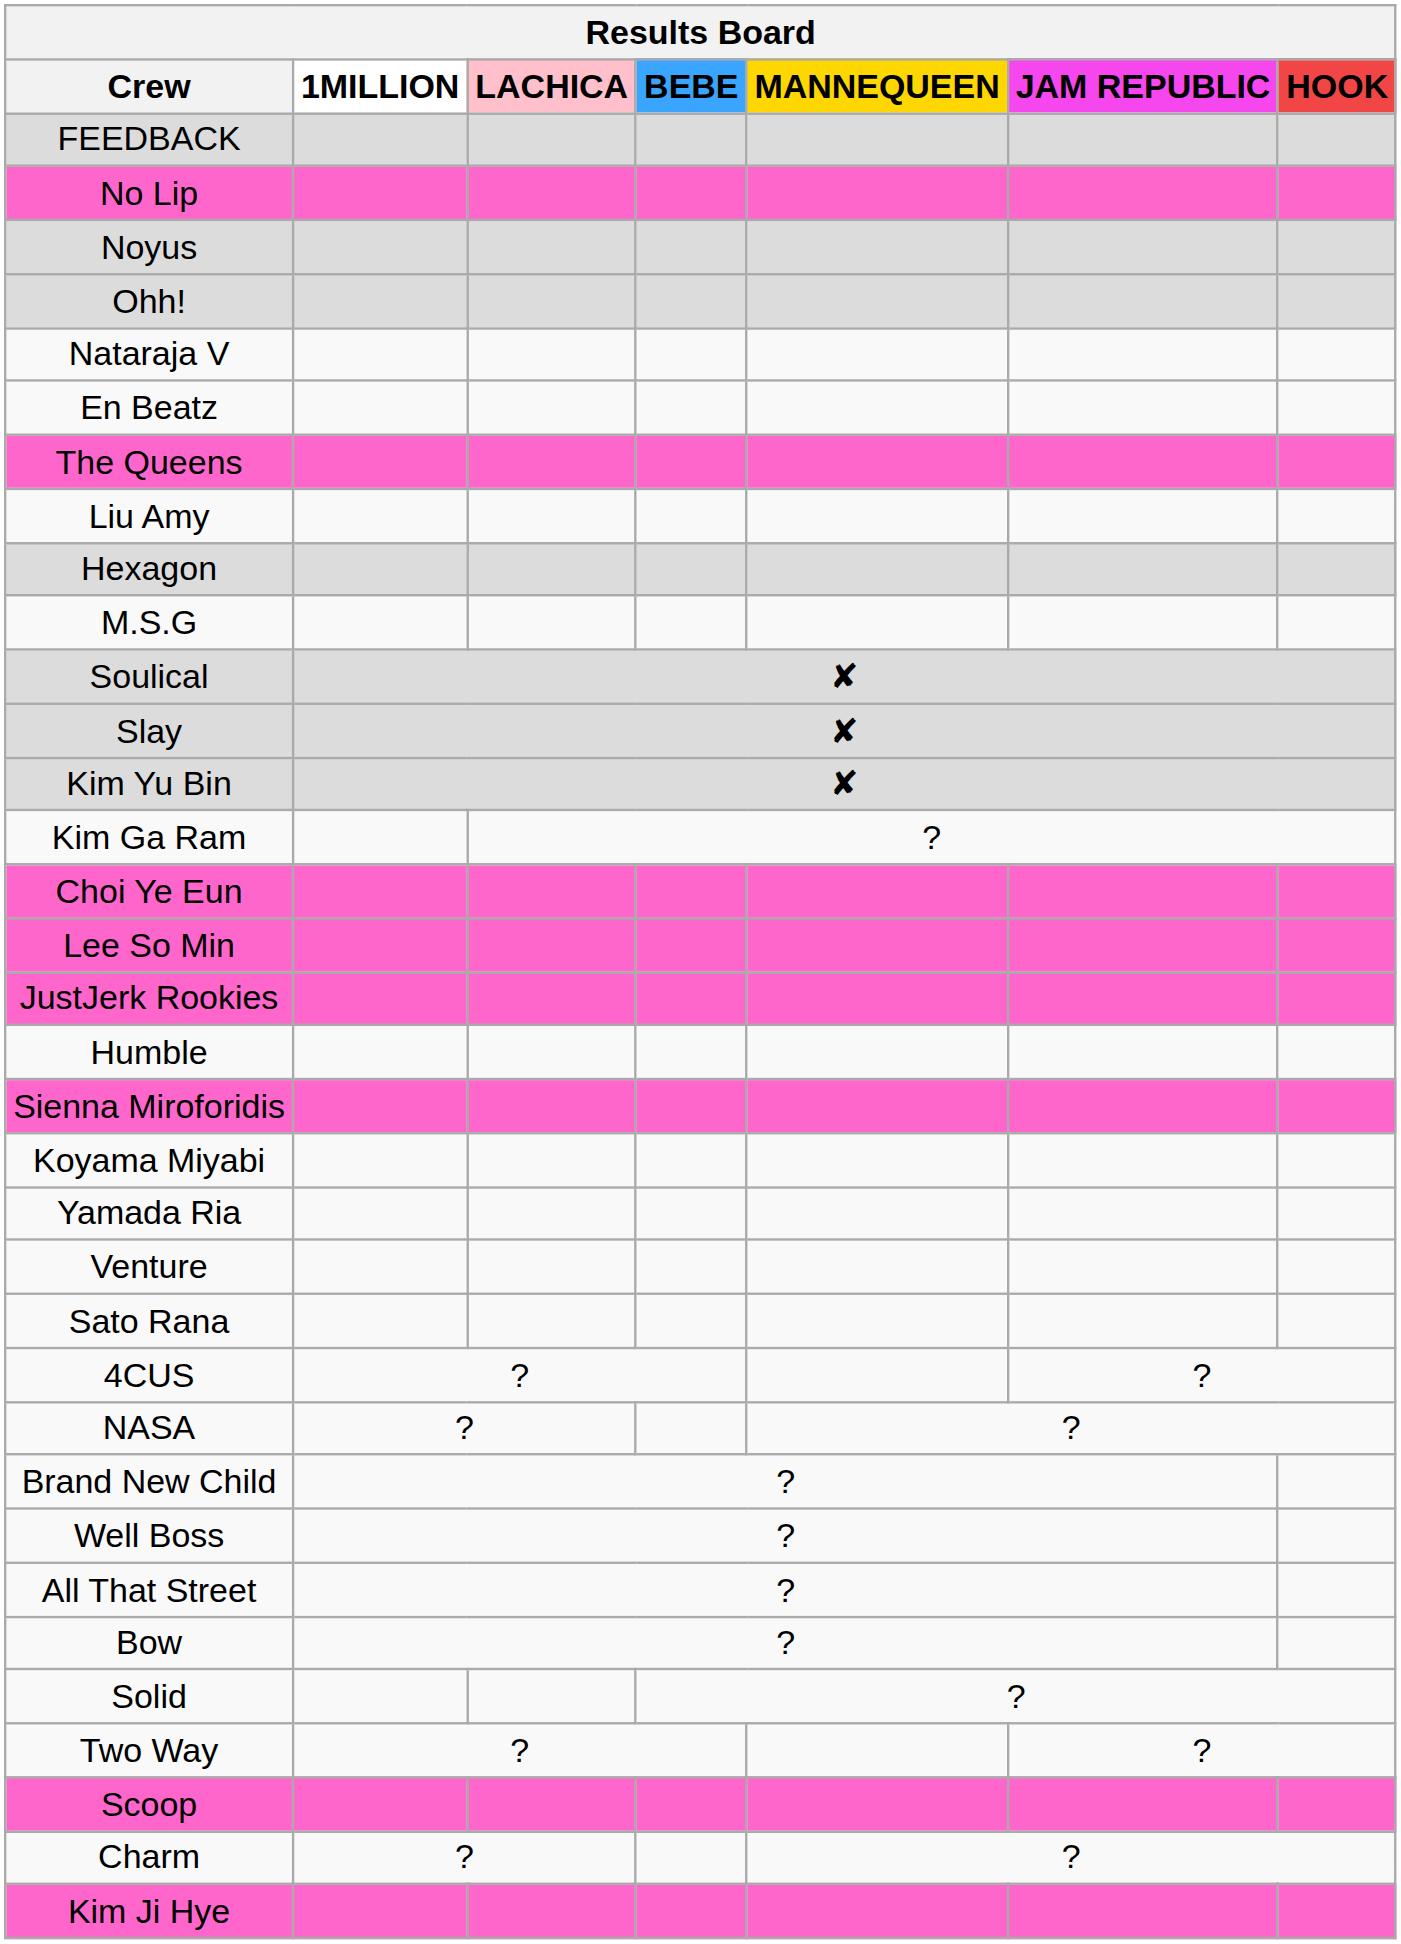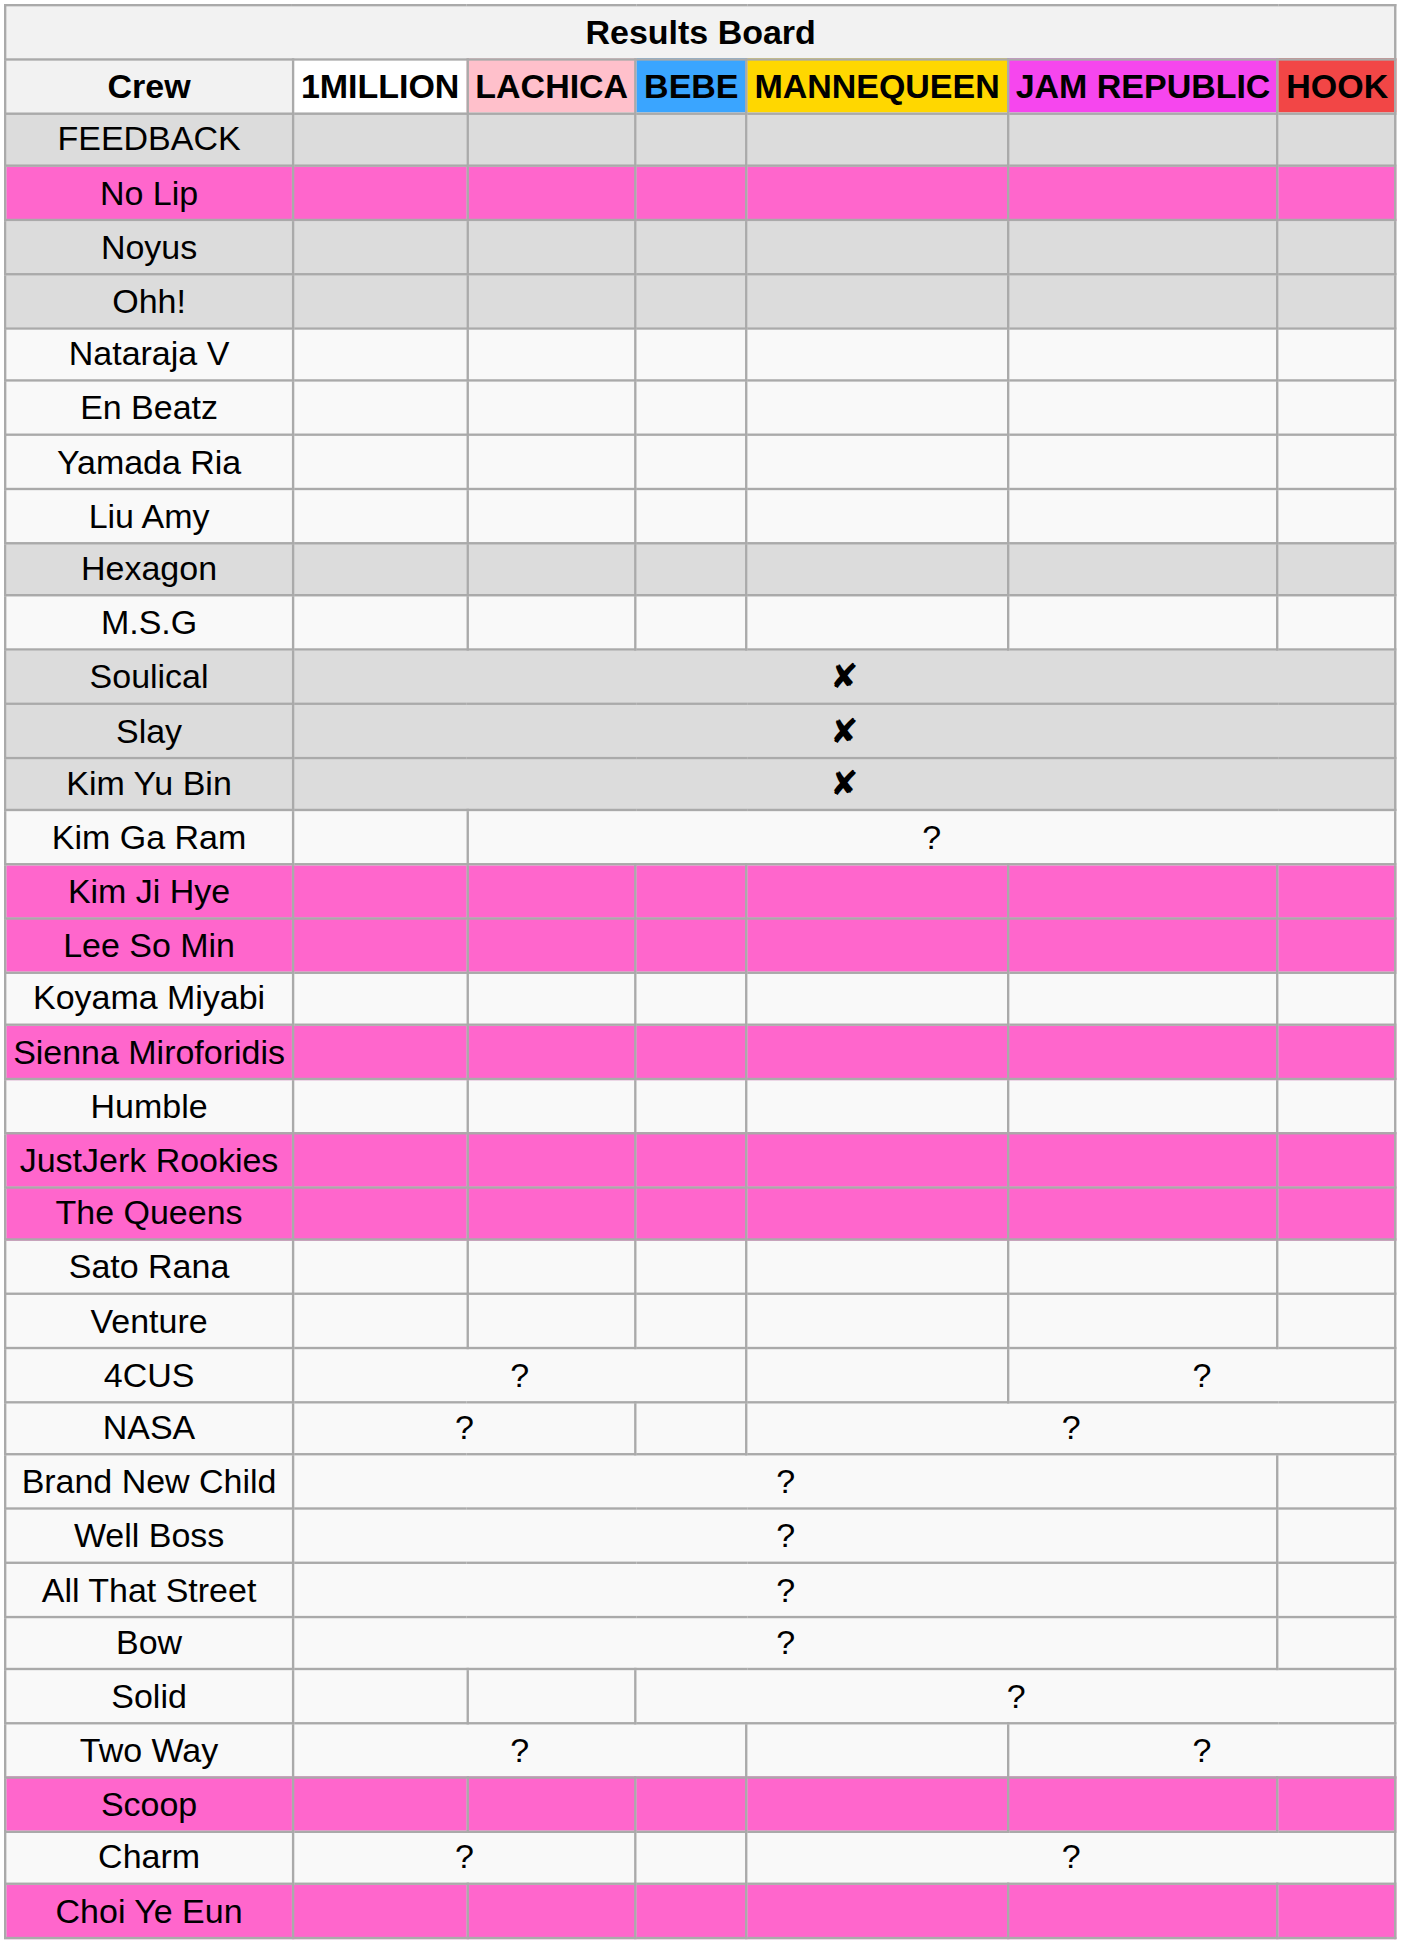 <table class="wikitable mw-collapsible mw-collapsed" style="text-align:center; font-size:90%">
 <tr style="text-align:left" |>
 <th colspan="7">Results Board</th>
 </tr>
 <tr>
 <th>Crew</th>
 <th style="background:white">1MILLION</th>
 <th style="background:pink"><strong>LACHICA</strong></th>
 <th style="background:#3AA5FF"><strong>BEBE</strong></th>
 <th style="background:gold">MANNEQUEEN</th>
 <th style="background:#F646EE">JAM REPUBLIC</th>
 <th style="background:#F24646"><strong>HOOK</strong></th>
 </tr>
 <tr bgcolor=#dcdcdc>
 <td FEEDBACK>FEEDBACK</td>
 <td><strong></strong></td>
 <td><strong></strong></td>
 <td><strong></strong></td>
 <td><strong></strong></td>
 <td><strong></strong></td>
 <td><strong></strong></td>
 </tr>
 <tr bgcolor="#FF66CC">
 <td>No Lip</td>
 <td><strong></strong></td>
 <td><strong></strong></td>
 <td><strong></strong></td>
 <td><strong></strong></td>
 <td><strong></strong></td>
 <td><strong></strong></td>
 </tr>
 <tr bgcolor=#dcdcdc>
 <td>Noyus</td>
 <td><strong></strong></td>
 <td><strong></strong></td>
 <td><strong></strong></td>
 <td><strong></strong></td>
 <td><strong></strong></td>
 <td><strong></strong></td>
 </tr>
 <tr bgcolor=#dcdcdc>
 <td>Ohh!</td>
 <td><strong></strong></td>
 <td><strong></strong></td>
 <td><strong></strong></td>
 <td><strong></strong></td>
 <td><strong></strong></td>
 <td><strong></strong></td>
 </tr>
 <tr>
 <td>Nataraja V</td>
 <td><strong></strong></td>
 <td><strong></strong></td>
 <td><strong></strong></td>
 <td><strong></strong></td>
 <td><strong></strong></td>
 <td><strong></strong></td>
 </tr>
 <tr>
 <td>En Beatz</td>
 <td><strong></strong></td>
 <td><strong></strong></td>
 <td><strong></strong></td>
 <td><strong></strong></td>
 <td><strong></strong></td>
 <td><strong></strong></td>
 </tr>
-<tr bgcolor=#FF66CC>
-<td>The Queens</td>
+<tr>
+<td>Yamada Ria</td>
 <td><strong></strong></td>
 <td><strong></strong></td>
 <td><strong></strong></td>
 <td><strong></strong></td>
 <td><strong></strong></td>
 <td><strong></strong></td>
 </tr>
 <tr>
 <td>Liu Amy</td>
 <td><strong></strong></td>
 <td><strong></strong></td>
 <td><strong></strong></td>
 <td><strong></strong></td>
 <td><strong></strong></td>
 <td><strong></strong></td>
 </tr>
 <tr bgcolor=#dcdcdc>
 <td>Hexagon</td>
 <td><strong></strong></td>
 <td><strong></strong></td>
 <td><strong></strong></td>
 <td><strong></strong></td>
 <td><strong></strong></td>
 <td><strong></strong></td>
 </tr>
 <tr>
 <td>M.S.G</td>
 <td><strong></strong></td>
 <td><strong></strong></td>
 <td><strong></strong></td>
 <td><strong></strong></td>
 <td><strong></strong></td>
 <td><strong></strong></td>
 </tr>
 <tr bgcolor=#dcdcdc>
 <td>Soulical</td>
 <td colspan="6" style="text-align: center">✘</td>
 </tr>
 <tr bgcolor=#dcdcdc>
 <td>Slay</td>
 <td colspan="6" style="text-align: center">✘</td>
 </tr>
 <tr bgcolor=#dcdcdc>
 <td>Kim Yu Bin</td>
 <td colspan="6" style="text-align: center">✘</td>
 </tr>
 <tr>
 <td>Kim Ga Ram</td>
 <td><strong></strong></td>
 <td colspan="5" style="text-align: center">?</td>
 </tr>
 <tr bgcolor=#FF66CC>
-<td>Choi Ye Eun</td>
+<td>Kim Ji Hye</td>
 <td><strong></strong></td>
 <td><strong></strong></td>
 <td><strong></strong></td>
 <td><strong></strong></td>
 <td><strong></strong></td>
 <td><strong></strong></td>
 </tr>
 <tr bgcolor="#FF66CC">
 <td>Lee So Min</td>
 <td><strong></strong></td>
 <td><strong></strong></td>
 <td><strong></strong></td>
 <td><strong></strong></td>
 <td><strong></strong></td>
 <td><strong></strong></td>
 </tr>
+<tr>
+<td>Koyama Miyabi</td>
+<td><strong></strong></td>
+<td><strong></strong></td>
+<td><strong></strong></td>
+<td><strong></strong></td>
+<td><strong></strong></td>
+<td><strong></strong></td>
+</tr>
 <tr bgcolor=#FF66CC>
-<td>JustJerk Rookies</td>
+<td>Sienna Miroforidis</td>
 <td><strong></strong></td>
 <td><strong></strong></td>
 <td><strong></strong></td>
 <td><strong></strong></td>
 <td><strong></strong></td>
 <td><strong></strong></td>
 </tr>
 <tr>
 <td>Humble</td>
 <td><strong></strong></td>
 <td><strong></strong></td>
 <td><strong></strong></td>
 <td><strong></strong></td>
 <td><strong></strong></td>
 <td><strong></strong></td>
 </tr>
 <tr bgcolor=#FF66CC>
-<td>Sienna Miroforidis</td>
+<td>JustJerk Rookies</td>
+<td><strong></strong></td>
+<td><strong></strong></td>
+<td><strong></strong></td>
+<td><strong></strong></td>
+<td><strong></strong></td>
+<td><strong></strong></td>
+</tr>
+<tr bgcolor=#FF66CC>
+<td>The Queens</td>
 <td><strong></strong></td>
 <td><strong></strong></td>
 <td><strong></strong></td>
 <td><strong></strong></td>
 <td><strong></strong></td>
 <td><strong></strong></td>
 </tr>
 <tr>
-<td>Koyama Miyabi</td>
-<td><strong></strong></td>
-<td><strong></strong></td>
-<td><strong></strong></td>
-<td><strong></strong></td>
-<td><strong></strong></td>
-<td><strong></strong></td>
-</tr>
-<tr>
-<td>Yamada Ria</td>
+<td>Sato Rana</td>
 <td><strong></strong></td>
 <td><strong></strong></td>
 <td><strong></strong></td>
 <td><strong></strong></td>
 <td><strong></strong></td>
 <td><strong></strong></td>
 </tr>
 <tr>
 <td>Venture</td>
-<td><strong></strong></td>
-<td><strong></strong></td>
-<td><strong></strong></td>
-<td><strong></strong></td>
-<td><strong></strong></td>
-<td><strong></strong></td>
-</tr>
-<tr>
-<td>Sato Rana</td>
 <td><strong></strong></td>
 <td><strong></strong></td>
 <td><strong></strong></td>
 <td><strong></strong></td>
 <td><strong></strong></td>
 <td><strong></strong></td>
 </tr>
 <tr>
 <td>4CUS</td>
 <td colspan="3" style="text-align: center">?</td>
 <td><strong></strong></td>
 <td colspan="2" style="text-align: center">?</td>
 </tr>
 <tr>
 <td>NASA</td>
 <td colspan="2" style="text-align: center">?</td>
 <td><strong></strong></td>
 <td colspan="3" style="text-align: center">?</td>
 </tr>
 <tr>
 <td>Brand New Child</td>
 <td colspan="5" style="text-align: center">?</td>
 <td><strong></strong></td>
 </tr>
 <tr>
 <td>Well Boss</td>
 <td colspan="5" style="text-align: center">?</td>
 <td><strong></strong></td>
 </tr>
 <tr>
 <td>All That Street</td>
 <td colspan="5" style="text-align: center">?</td>
 <td><strong></strong></td>
 </tr>
 <tr>
 <td>Bow</td>
 <td colspan="5" style="text-align: center">?</td>
 <td><strong></strong></td>
 </tr>
 <tr>
 <td>Solid</td>
 <td><strong></strong></td>
 <td><strong></strong></td>
 <td colspan="4" style="text-align: center">?</td>
 </tr>
 <tr>
 <td>Two Way</td>
 <td colspan="3" style="text-align: center">?</td>
 <td><strong></strong></td>
 <td colspan="2" style="text-align: center">?</td>
 </tr>
 <tr bgcolor=#FF66CC>
 <td>Scoop</td>
 <td><strong></strong></td>
 <td><strong></strong></td>
 <td><strong></strong></td>
 <td><strong></strong></td>
 <td><strong></strong></td>
 <td><strong></strong></td>
 </tr>
 <tr>
 <td>Charm</td>
 <td colspan="2" style="text-align: center">?</td>
 <td><strong></strong></td>
 <td colspan="3" style="text-align: center">?</td>
 </tr>
 <tr bgcolor=#FF66CC>
-<td>Kim Ji Hye</td>
+<td>Choi Ye Eun</td>
 <td><strong></strong></td>
 <td><strong></strong></td>
 <td><strong></strong></td>
 <td><strong></strong></td>
 <td><strong></strong></td>
 <td><strong></strong></td>
 </tr>
 </table>
